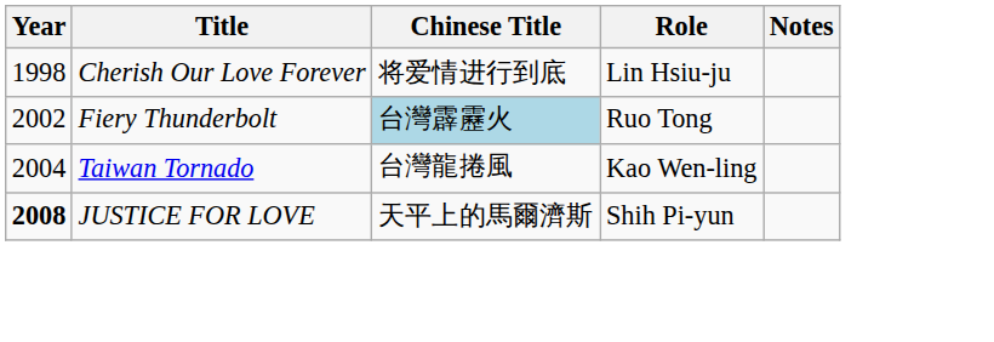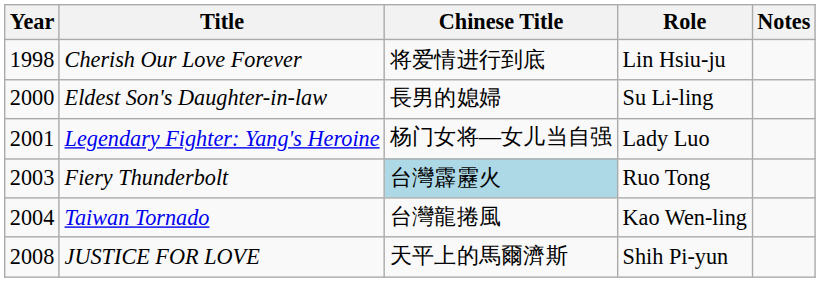 <table class="wikitable sortable">
 <tr>
 <th>Year</th>
 <th>Title</th>
 <th>Chinese Title</th>
 <th>Role</th>
 <th class="unsortable">Notes</th>
 </tr>
 <tr>
 <td>1998</td>
 <td><em>Cherish Our Love Forever</em></td>
 <td>将爱情进行到底</td>
 <td>Lin Hsiu-ju</td>
 <td></td>
 </tr>
 <tr>
-<td>2002</td>
+<td>2000</td>
+<td><em>Eldest Son's Daughter-in-law</em></td>
+<td>長男的媳婦</td>
+<td>Su Li-ling</td>
+<td></td>
+</tr>
+<tr>
+<td>2001</td>
+<td><em><a href='#'>Legendary Fighter: Yang's Heroine</a></em></td>
+<td>杨门女将—女儿当自强</td>
+<td>Lady Luo</td>
+<td></td>
+</tr>
+<tr>
+<td>2003</td>
 <td><em>Fiery Thunderbolt</em></td>
 <td style="background: lightblue;">台灣霹靂火</td>
 <td>Ruo Tong</td>
 <td></td>
 </tr>
 <tr>
 <td>2004</td>
 <td><em><a href='#'>Taiwan Tornado</a></em></td>
 <td>台灣龍捲風</td>
 <td>Kao Wen-ling</td>
 <td></td>
 </tr>
 <tr>
-<td><strong>2008</strong></td>
+<td>2008</td>
 <td><em>JUSTICE FOR LOVE</em></td>
 <td>天平上的馬爾濟斯</td>
 <td>Shih Pi-yun</td>
 <td></td>
 </tr>
 </table>
